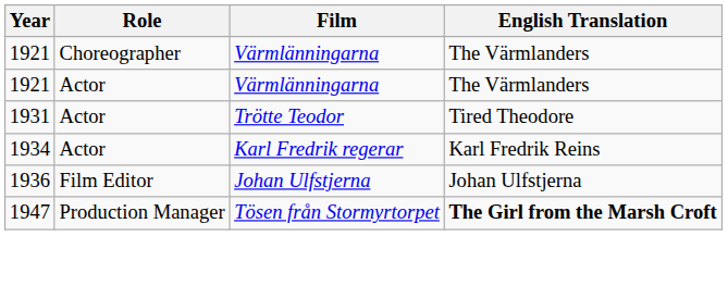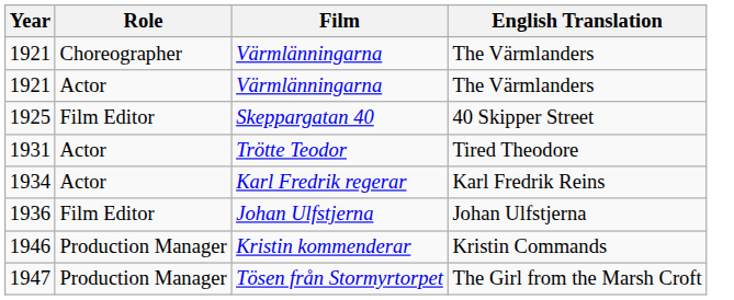 <table class="wikitable">
 <tr>
 <th>Year</th>
 <th>Role</th>
 <th>Film</th>
 <th>English Translation</th>
 </tr>
 <tr>
 <td>1921</td>
 <td>Choreographer</td>
 <td><em><a href='#'>Värmlänningarna</a></em></td>
 <td>The Värmlanders</td>
 </tr>
 <tr>
 <td>1921</td>
 <td>Actor</td>
 <td><em><a href='#'>Värmlänningarna</a></em></td>
 <td>The Värmlanders</td>
 </tr>
 <tr>
+<td>1925</td>
+<td>Film Editor</td>
+<td><em><a href='#'>Skeppargatan 40</a></em></td>
+<td>40 Skipper Street</td>
+</tr>
+<tr>
 <td>1931</td>
 <td>Actor</td>
 <td><em><a href='#'>Trötte Teodor</a></em></td>
 <td>Tired Theodore</td>
 </tr>
 <tr>
 <td>1934</td>
 <td>Actor</td>
 <td><em><a href='#'>Karl Fredrik regerar</a></em></td>
 <td>Karl Fredrik Reins</td>
 </tr>
 <tr>
 <td>1936</td>
 <td>Film Editor</td>
 <td><em><a href='#'>Johan Ulfstjerna</a></em></td>
 <td>Johan Ulfstjerna</td>
 </tr>
 <tr>
+<td>1946</td>
+<td>Production Manager</td>
+<td><em><a href='#'>Kristin kommenderar</a></em></td>
+<td>Kristin Commands</td>
+</tr>
+<tr>
 <td>1947</td>
 <td>Production Manager</td>
 <td><em><a href='#'>Tösen från Stormyrtorpet</a></em></td>
-<td><strong>The Girl from the Marsh Croft</strong></td>
+<td>The Girl from the Marsh Croft</td>
 </tr>
 </table>
